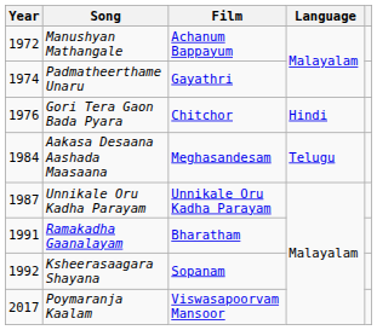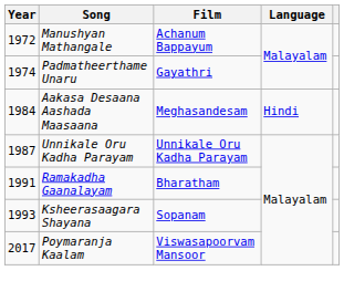 <table class="wikitable plainrowheaders" style="width:60%;">
 <tr>
 <th scope="col" style="width:1%;">Year</th>
 <th scope="col" style="width:5%;">Song</th>
 <th scope="col" style="width:5%;">Film</th>
 <th scope="col" style="width:5%;">Language</th>
 <th scope="col" style="width:1%;"></th>
 </tr>
 <tr>
 <td>1972</td>
 <td><em>Manushyan Mathangale</em></td>
 <td><a href='#'>Achanum Bappayum</a></td>
 <td rowspan="2"><a href='#'>Malayalam</a></td>
 <td></td>
 </tr>
 <tr>
 <td>1974</td>
 <td><em>Padmatheerthame Unaru</em></td>
 <td><a href='#'>Gayathri</a></td>
 <td></td>
 </tr>
 <tr>
-<td>1976</td>
-<td><em>Gori Tera Gaon Bada Pyara</em></td>
-<td><a href='#'>Chitchor</a></td>
-<td><a href='#'>Hindi</a></td>
-<td></td>
-</tr>
-<tr>
 <td>1984</td>
 <td><em>Aakasa Desaana Aashada Maasaana</em></td>
 <td><a href='#'>Meghasandesam</a></td>
-<td><a href='#'>Telugu</a></td>
+<td><a href='#'>Hindi</a></td>
 <td></td>
 </tr>
 <tr>
 <td>1987</td>
 <td><em>Unnikale Oru Kadha Parayam</em></td>
 <td><a href='#'>Unnikale Oru Kadha Parayam</a></td>
 <td rowspan="4">Malayalam</td>
 <td></td>
 </tr>
 <tr>
 <td>1991</td>
 <td><em><a href='#'>Ramakadha Gaanalayam</a></em></td>
 <td><a href='#'>Bharatham</a></td>
 <td></td>
 </tr>
 <tr>
-<td>1992</td>
+<td>1993</td>
 <td><em>Ksheerasaagara Shayana</em></td>
 <td><a href='#'>Sopanam</a></td>
 <td></td>
 </tr>
 <tr>
 <td>2017</td>
 <td><em>Poymaranja Kaalam</em></td>
 <td><a href='#'>Viswasapoorvam Mansoor</a></td>
 <td></td>
 </tr>
 </table>
